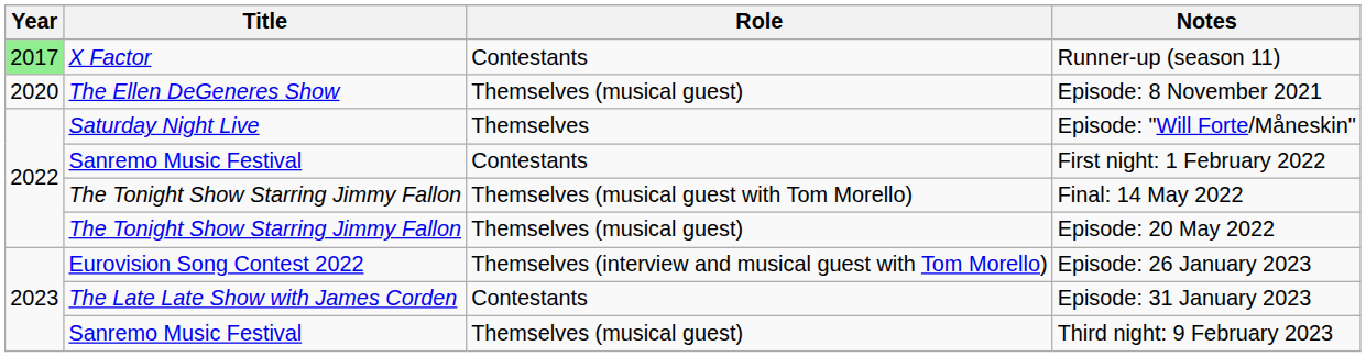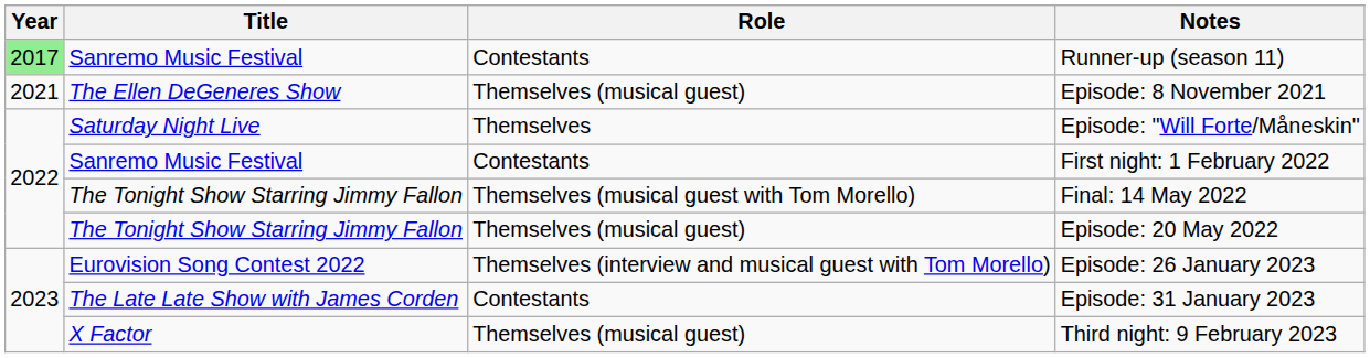 <table class="wikitable plainrowheaders sortable">
 <tr>
 </tr>
 <tr>
 <th scope="col">Year</th>
 <th scope="col">Title</th>
 <th scope="col">Role</th>
 <th scope="col" class="unsortable">Notes</th>
 </tr>
 <tr>
 <td style="background: lightgreen;">2017</td>
-<td><em><a href='#'>X Factor</a></em></td>
+<td><a href='#'>Sanremo Music Festival</a></td>
 <td>Contestants</td>
 <td>Runner-up (season 11)</td>
 </tr>
 <tr>
-<td>2020</td>
+<td>2021</td>
 <td><em><a href='#'>The Ellen DeGeneres Show</a></em></td>
 <td>Themselves (musical guest)</td>
 <td>Episode: 8 November 2021</td>
 </tr>
 <tr>
 <td rowspan="4">2022</td>
 <td><em><a href='#'>Saturday Night Live</a></em></td>
 <td>Themselves</td>
 <td>Episode: "<a href='#'>Will Forte</a>/Måneskin"</td>
 </tr>
 <tr>
 <td><a href='#'>Sanremo Music Festival</a></td>
 <td>Contestants</td>
 <td>First night: 1 February 2022</td>
 </tr>
 <tr>
 <td><em>The Tonight Show Starring Jimmy Fallon</em></td>
 <td>Themselves (musical guest with Tom Morello)</td>
 <td>Final: 14 May 2022</td>
 </tr>
 <tr>
 <td><em><a href='#'>The Tonight Show Starring Jimmy Fallon</a></em></td>
 <td>Themselves (musical guest)</td>
 <td>Episode: 20 May 2022</td>
 </tr>
 <tr>
 <td rowspan="3">2023</td>
 <td><a href='#'>Eurovision Song Contest 2022</a></td>
 <td>Themselves (interview and musical guest with <a href='#'>Tom Morello</a>)</td>
 <td>Episode: 26 January 2023</td>
 </tr>
 <tr>
 <td><em><a href='#'>The Late Late Show with James Corden</a></em></td>
 <td>Contestants</td>
 <td>Episode: 31 January 2023</td>
 </tr>
 <tr>
-<td><a href='#'>Sanremo Music Festival</a></td>
+<td><em><a href='#'>X Factor</a></em></td>
 <td>Themselves (musical guest)</td>
 <td>Third night: 9 February 2023</td>
 </tr>
 </table>
